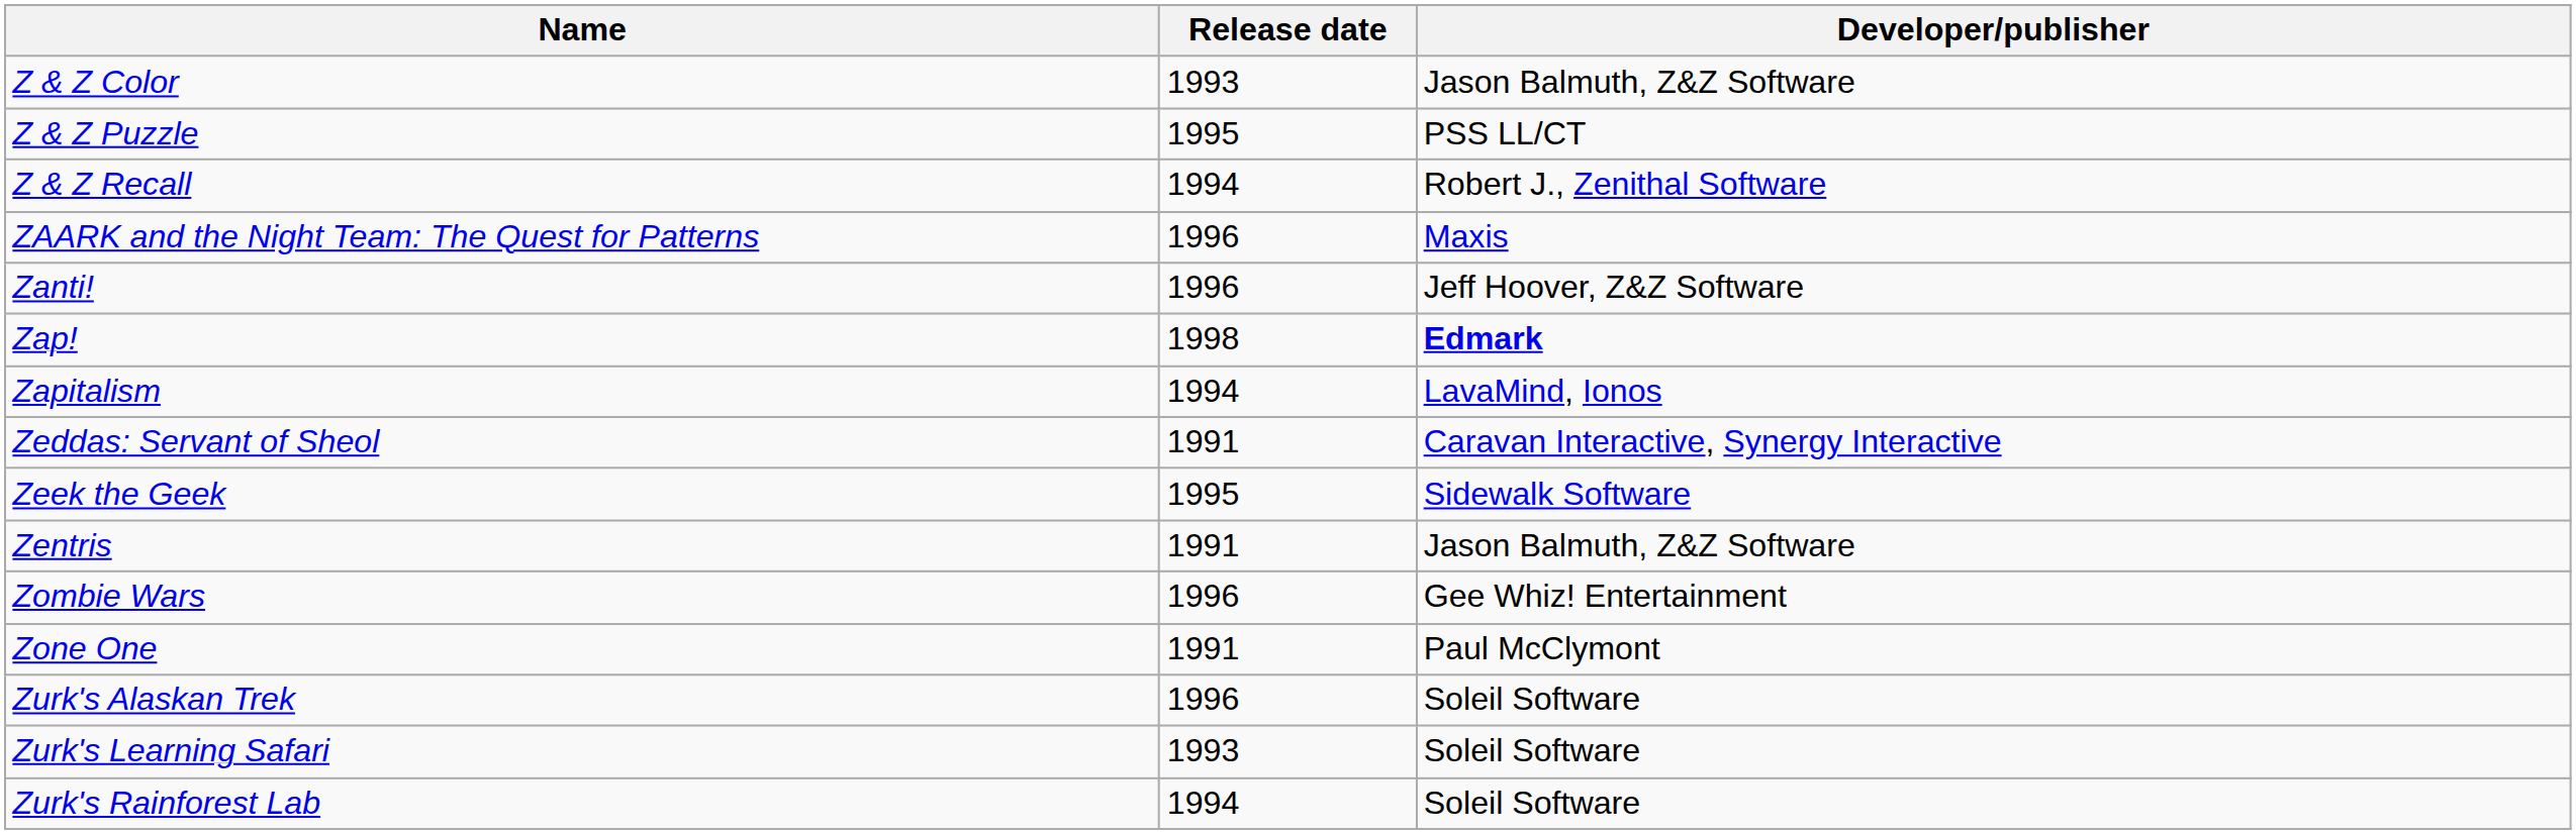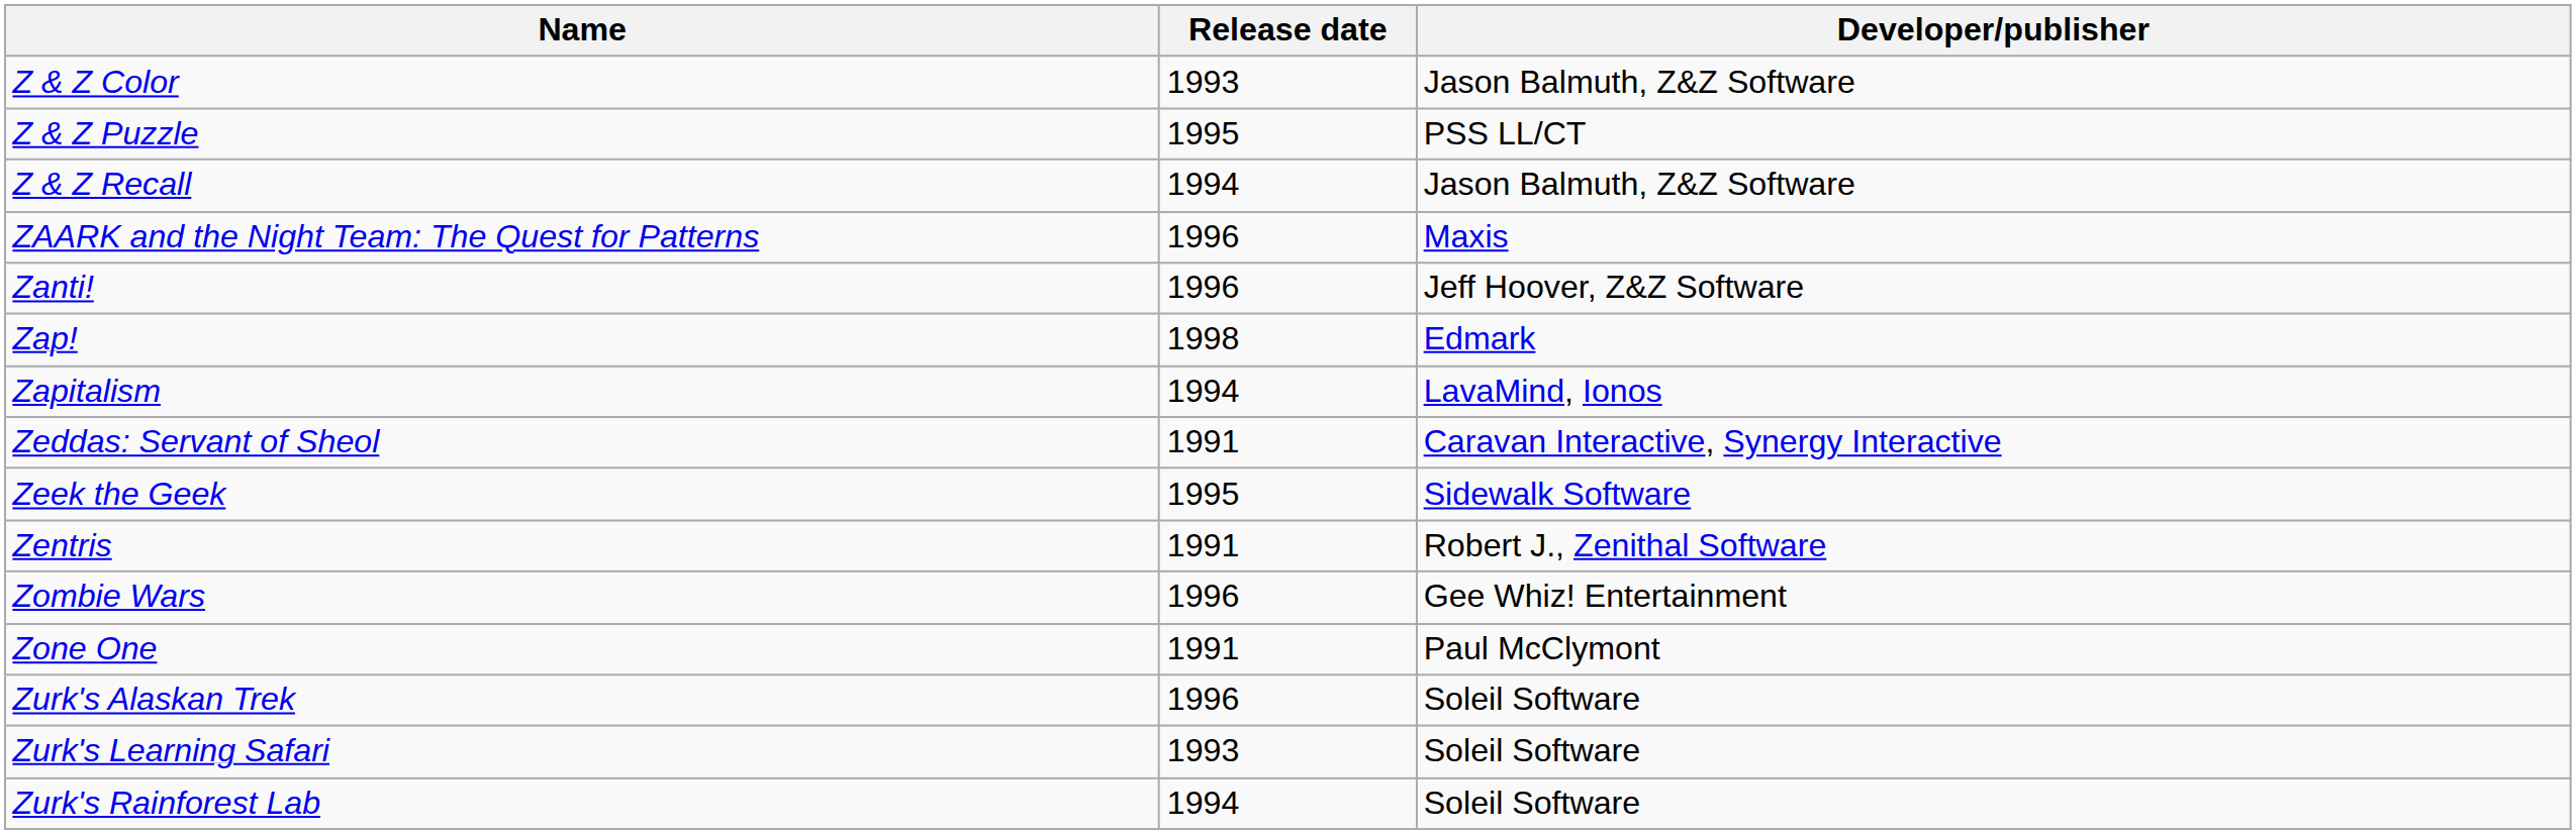 <table class="wikitable sortable" style="width:100%;">
 <tr>
 <th style="width:45%;">Name</th>
 <th style="width:10%;">Release date</th>
 <th style="width:45%;">Developer/publisher</th>
 </tr>
 <tr>
 <td><em><a href='#'>Z & Z Color</a></em></td>
 <td>1993</td>
 <td>Jason Balmuth, Z&Z Software</td>
 </tr>
 <tr>
 <td><em><a href='#'>Z & Z Puzzle</a></em></td>
 <td>1995</td>
 <td>PSS LL/CT</td>
 </tr>
 <tr>
 <td><em><a href='#'>Z & Z Recall</a></em></td>
 <td>1994</td>
-<td>Robert J., <a href='#'>Zenithal Software</a></td>
+<td>Jason Balmuth, Z&Z Software</td>
 </tr>
 <tr>
 <td><em><a href='#'>ZAARK and the Night Team: The Quest for Patterns</a></em></td>
 <td>1996</td>
 <td><a href='#'>Maxis</a></td>
 </tr>
 <tr>
 <td><em><a href='#'>Zanti!</a></em></td>
 <td>1996</td>
 <td>Jeff Hoover, Z&Z Software</td>
 </tr>
 <tr>
 <td><em><a href='#'>Zap!</a></em></td>
 <td>1998</td>
-<td><strong><a href='#'>Edmark</a></strong></td>
+<td><a href='#'>Edmark</a></td>
 </tr>
 <tr>
 <td><em><a href='#'>Zapitalism</a></em></td>
 <td>1994</td>
 <td><a href='#'>LavaMind</a>, <a href='#'>Ionos</a></td>
 </tr>
 <tr>
 <td><em><a href='#'>Zeddas: Servant of Sheol</a></em></td>
 <td>1991</td>
 <td><a href='#'>Caravan Interactive</a>, <a href='#'>Synergy Interactive</a></td>
 </tr>
 <tr>
 <td><em><a href='#'>Zeek the Geek</a></em></td>
 <td>1995</td>
 <td><a href='#'>Sidewalk Software</a></td>
 </tr>
 <tr>
 <td><em><a href='#'>Zentris</a></em></td>
 <td>1991</td>
-<td>Jason Balmuth, Z&Z Software</td>
+<td>Robert J., <a href='#'>Zenithal Software</a></td>
 </tr>
 <tr>
 <td><em><a href='#'>Zombie Wars</a></em></td>
 <td>1996</td>
 <td>Gee Whiz! Entertainment</td>
 </tr>
 <tr>
 <td><em><a href='#'>Zone One</a></em></td>
 <td>1991</td>
 <td>Paul McClymont</td>
 </tr>
 <tr>
 <td><em><a href='#'>Zurk's Alaskan Trek</a></em></td>
 <td>1996</td>
 <td>Soleil Software</td>
 </tr>
 <tr>
 <td><em><a href='#'>Zurk's Learning Safari</a></em></td>
 <td>1993</td>
 <td>Soleil Software</td>
 </tr>
 <tr>
 <td><em><a href='#'>Zurk's Rainforest Lab</a></em></td>
 <td>1994</td>
 <td>Soleil Software</td>
 </tr>
 </table>
